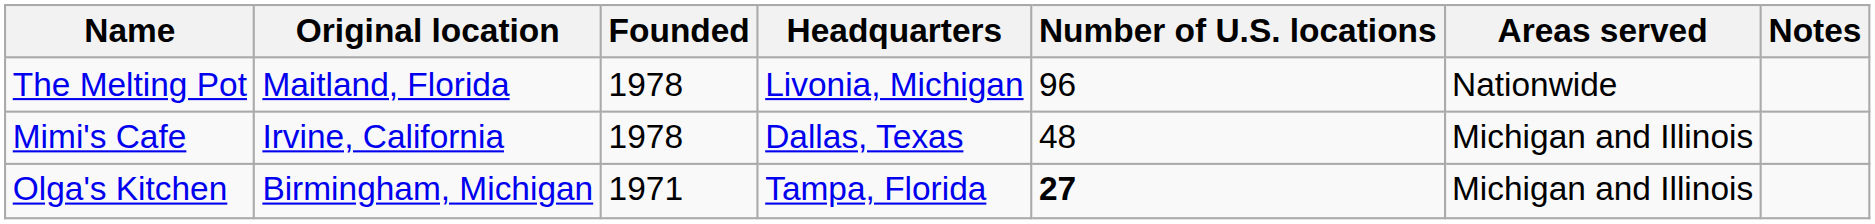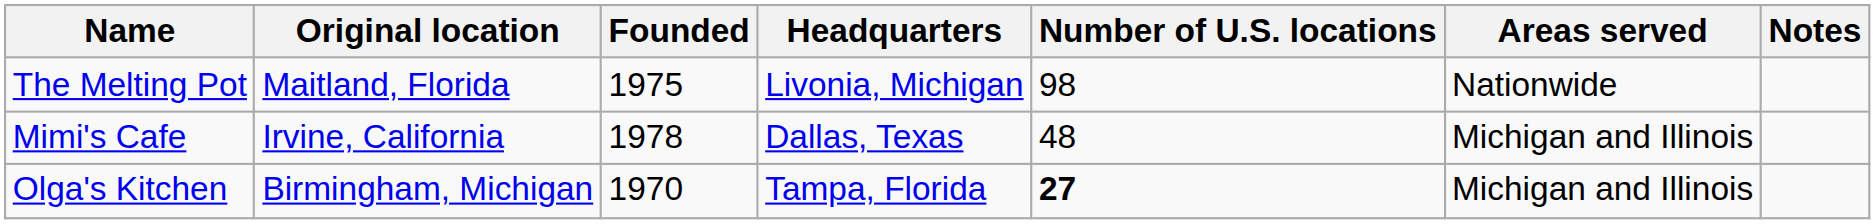 <table class="wikitable sortable">
 <tr>
 <th>Name</th>
 <th>Original location</th>
 <th>Founded</th>
 <th>Headquarters</th>
 <th data-sort-type="number">Number of U.S. locations</th>
 <th>Areas served</th>
 <th>Notes</th>
 </tr>
 <tr>
 <td><a href='#'>The Melting Pot</a></td>
 <td><a href='#'>Maitland, Florida</a></td>
-<td>1978</td>
+<td>1975</td>
 <td><a href='#'>Livonia, Michigan</a></td>
-<td>96</td>
+<td>98</td>
 <td>Nationwide</td>
 <td></td>
 </tr>
 <tr>
 <td><a href='#'>Mimi's Cafe</a></td>
 <td><a href='#'>Irvine, California</a></td>
 <td>1978</td>
 <td><a href='#'>Dallas, Texas</a></td>
 <td>48</td>
 <td>Michigan and Illinois</td>
 <td></td>
 </tr>
 <tr>
 <td><a href='#'>Olga's Kitchen</a></td>
 <td><a href='#'>Birmingham, Michigan</a></td>
-<td>1971</td>
+<td>1970</td>
 <td><a href='#'>Tampa, Florida</a></td>
 <td><strong>27</strong></td>
 <td>Michigan and Illinois</td>
 <td></td>
 </tr>
 </table>
